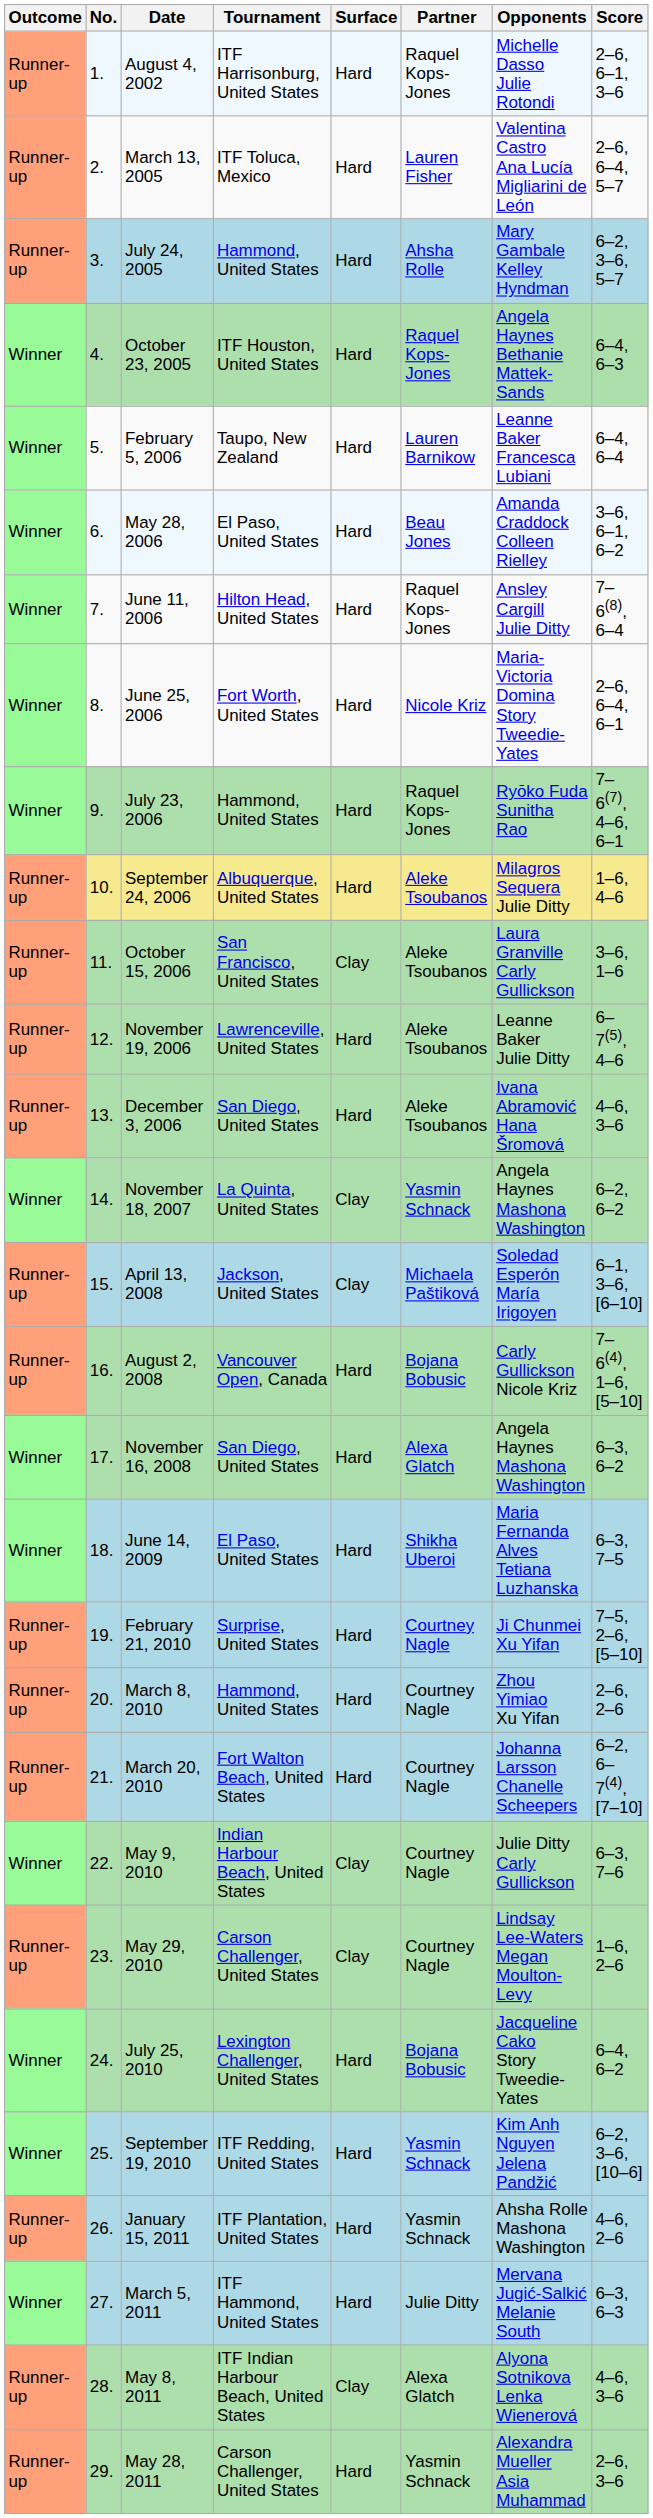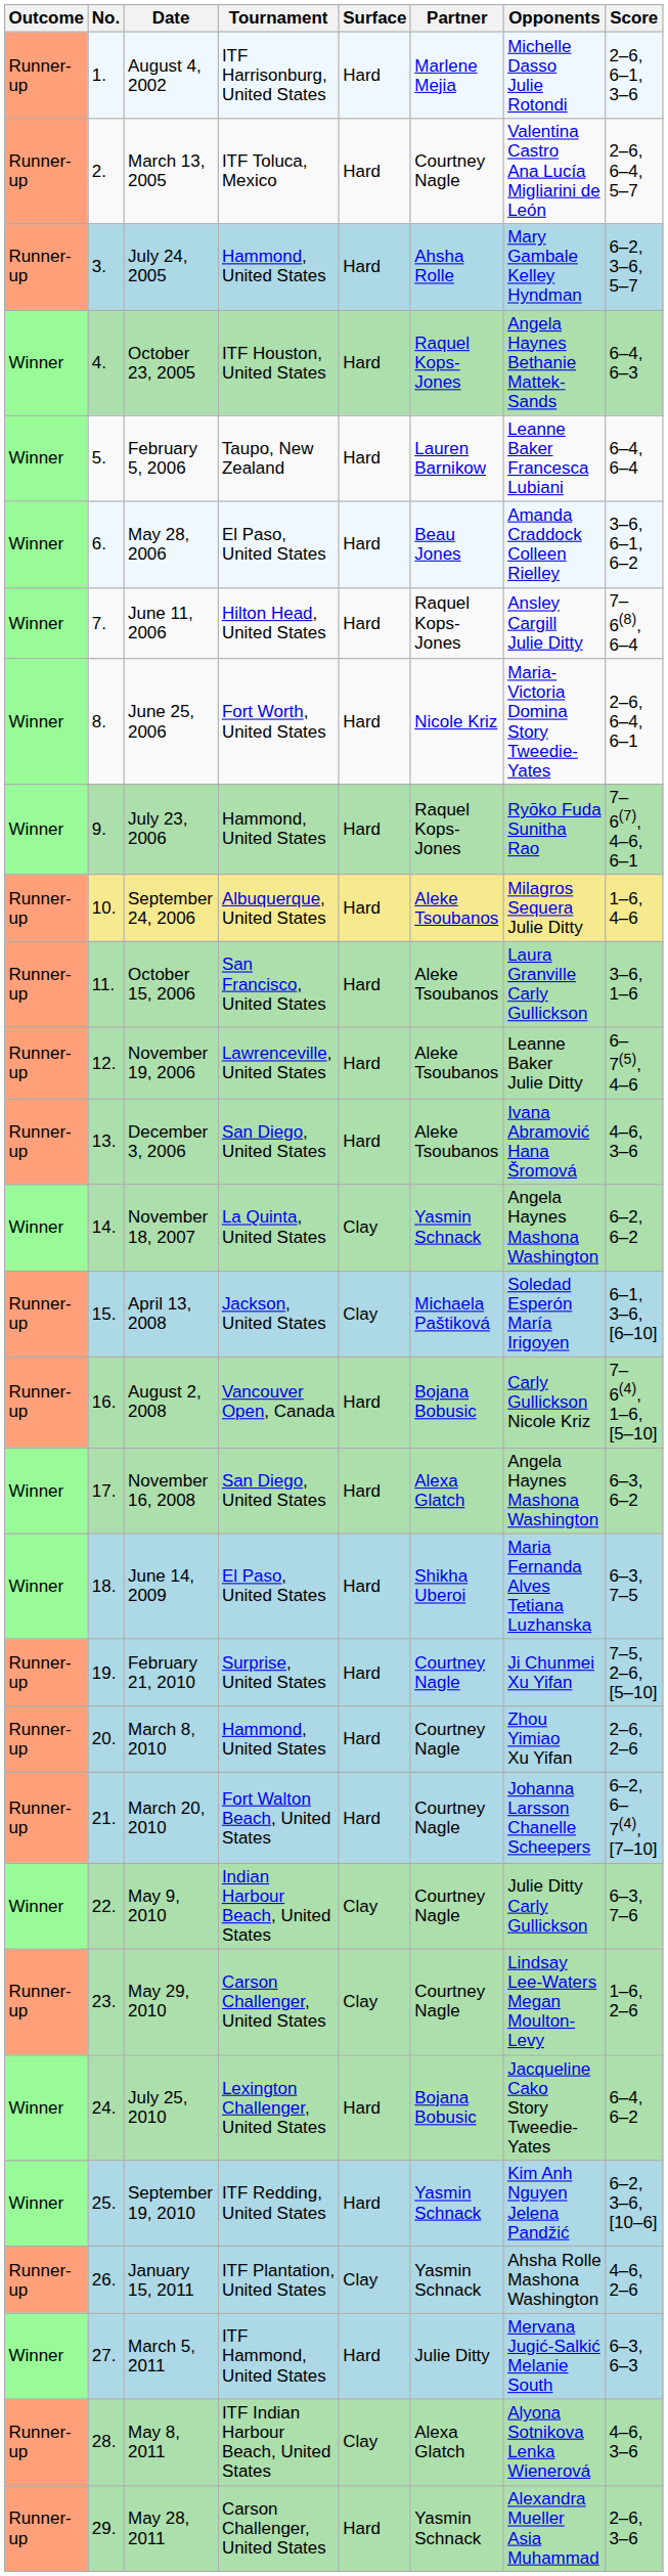 <table class="sortable wikitable">
 <tr>
 <th>Outcome</th>
 <th>No.</th>
 <th>Date</th>
 <th>Tournament</th>
 <th>Surface</th>
 <th>Partner</th>
 <th>Opponents</th>
 <th class=unsortable>Score</th>
 </tr>
 <tr style="background:#f0f8ff;">
 <td bgcolor="FFA07A">Runner-up</td>
 <td>1.</td>
 <td>August 4, 2002</td>
 <td>ITF Harrisonburg, United States</td>
 <td>Hard</td>
-<td> Raquel Kops-Jones</td>
+<td> <a href='#'>Marlene Mejia</a></td>
 <td> <a href='#'>Michelle Dasso</a><br> <a href='#'>Julie Rotondi</a></td>
 <td>2–6, 6–1, 3–6</td>
 </tr>
 <tr>
 <td bgcolor="FFA07A">Runner-up</td>
 <td>2.</td>
 <td>March 13, 2005</td>
 <td>ITF Toluca, Mexico</td>
 <td>Hard</td>
-<td> <a href='#'>Lauren Fisher</a></td>
+<td> Courtney Nagle</td>
 <td> <a href='#'>Valentina Castro</a><br> <a href='#'>Ana Lucía Migliarini de León</a></td>
 <td>2–6, 6–4, 5–7</td>
 </tr>
 <tr style="background:lightblue;">
 <td bgcolor="FFA07A">Runner-up</td>
 <td>3.</td>
 <td>July 24, 2005</td>
 <td><a href='#'>Hammond</a>, United States</td>
 <td>Hard</td>
 <td> <a href='#'>Ahsha Rolle</a></td>
 <td> <a href='#'>Mary Gambale</a><br> <a href='#'>Kelley Hyndman</a></td>
 <td>6–2, 3–6, 5–7</td>
 </tr>
 <tr style="background:#addfad;">
 <td style="background:#98fb98;">Winner</td>
 <td>4.</td>
 <td>October 23, 2005</td>
 <td>ITF Houston, United States</td>
 <td>Hard</td>
 <td> <a href='#'>Raquel Kops-Jones</a></td>
 <td> <a href='#'>Angela Haynes</a><br> <a href='#'>Bethanie Mattek-Sands</a></td>
 <td>6–4, 6–3</td>
 </tr>
 <tr>
 <td style="background:#98fb98;">Winner</td>
 <td>5.</td>
 <td>February 5, 2006</td>
 <td>Taupo, New Zealand</td>
 <td>Hard</td>
 <td> <a href='#'>Lauren Barnikow</a></td>
 <td> <a href='#'>Leanne Baker</a><br> <a href='#'>Francesca Lubiani</a></td>
 <td>6–4, 6–4</td>
 </tr>
 <tr style="background:#f0f8ff;">
 <td style="background:#98fb98;">Winner</td>
 <td>6.</td>
 <td>May 28, 2006</td>
 <td>El Paso, United States</td>
 <td>Hard</td>
 <td> <a href='#'>Beau Jones</a></td>
 <td> <a href='#'>Amanda Craddock</a><br> <a href='#'>Colleen Rielley</a></td>
 <td>3–6, 6–1, 6–2</td>
 </tr>
 <tr>
 <td style="background:#98fb98;">Winner</td>
 <td>7.</td>
 <td>June 11, 2006</td>
 <td><a href='#'>Hilton Head</a>, United States</td>
 <td>Hard</td>
 <td> Raquel Kops-Jones</td>
 <td> <a href='#'>Ansley Cargill</a><br> <a href='#'>Julie Ditty</a></td>
 <td>7–6<sup>(8)</sup>, 6–4</td>
 </tr>
 <tr>
 <td bgcolor="98FB98">Winner</td>
 <td>8.</td>
 <td>June 25, 2006</td>
 <td><a href='#'>Fort Worth</a>, United States</td>
 <td>Hard</td>
 <td> <a href='#'>Nicole Kriz</a></td>
 <td> <a href='#'>Maria-Victoria Domina</a><br> <a href='#'>Story Tweedie-Yates</a></td>
 <td>2–6, 6–4, 6–1</td>
 </tr>
 <tr style="background:#addfad;">
 <td style="background:#98fb98;">Winner</td>
 <td>9.</td>
 <td>July 23, 2006</td>
 <td>Hammond, United States</td>
 <td>Hard</td>
 <td> Raquel Kops-Jones</td>
 <td> <a href='#'>Ryōko Fuda</a><br> <a href='#'>Sunitha Rao</a></td>
 <td>7–6<sup>(7)</sup>, 4–6, 6–1</td>
 </tr>
 <tr style="background:#f7e98e;">
 <td bgcolor="FFA07A">Runner-up</td>
 <td>10.</td>
 <td>September 24, 2006</td>
 <td><a href='#'>Albuquerque</a>, United States</td>
 <td>Hard</td>
 <td> <a href='#'>Aleke Tsoubanos</a></td>
 <td> <a href='#'>Milagros Sequera</a><br> Julie Ditty</td>
 <td>1–6, 4–6</td>
 </tr>
 <tr style="background:#addfad;">
 <td bgcolor="FFA07A">Runner-up</td>
 <td>11.</td>
 <td>October 15, 2006</td>
 <td><a href='#'>San Francisco</a>, United States</td>
-<td>Clay</td>
+<td>Hard</td>
 <td> Aleke Tsoubanos</td>
 <td> <a href='#'>Laura Granville</a><br> <a href='#'>Carly Gullickson</a></td>
 <td>3–6, 1–6</td>
 </tr>
 <tr style="background:#addfad;">
 <td bgcolor="FFA07A">Runner-up</td>
 <td>12.</td>
 <td>November 19, 2006</td>
 <td><a href='#'>Lawrenceville</a>, United States</td>
 <td>Hard</td>
 <td> Aleke Tsoubanos</td>
 <td> Leanne Baker<br> Julie Ditty</td>
 <td>6–7<sup>(5)</sup>, 4–6</td>
 </tr>
 <tr style="background:#addfad;">
 <td bgcolor="FFA07A">Runner-up</td>
 <td>13.</td>
 <td>December 3, 2006</td>
 <td><a href='#'>San Diego</a>, United States</td>
 <td>Hard</td>
 <td> Aleke Tsoubanos</td>
 <td> <a href='#'>Ivana Abramović</a><br> <a href='#'>Hana Šromová</a></td>
 <td>4–6, 3–6</td>
 </tr>
 <tr style="background:#addfad;">
 <td style="background:#98fb98;">Winner</td>
 <td>14.</td>
 <td>November 18, 2007</td>
 <td><a href='#'>La Quinta</a>, United States</td>
 <td>Clay</td>
 <td> <a href='#'>Yasmin Schnack</a></td>
 <td> Angela Haynes<br> <a href='#'>Mashona Washington</a></td>
 <td>6–2, 6–2</td>
 </tr>
 <tr style="background:lightblue;">
 <td bgcolor="FFA07A">Runner-up</td>
 <td>15.</td>
 <td>April 13, 2008</td>
 <td><a href='#'>Jackson</a>, United States</td>
 <td>Clay</td>
 <td> <a href='#'>Michaela Paštiková</a></td>
 <td> <a href='#'>Soledad Esperón</a><br> <a href='#'>María Irigoyen</a></td>
 <td>6–1, 3–6, [6–10]</td>
 </tr>
 <tr style="background:#addfad;">
 <td bgcolor="FFA07A">Runner-up</td>
 <td>16.</td>
 <td>August 2, 2008</td>
 <td><a href='#'>Vancouver Open</a>, Canada</td>
 <td>Hard</td>
 <td> <a href='#'>Bojana Bobusic</a></td>
 <td> <a href='#'>Carly Gullickson</a><br> Nicole Kriz</td>
 <td>7–6<sup>(4)</sup>, 1–6, [5–10]</td>
 </tr>
 <tr style="background:#addfad;">
 <td style="background:#98fb98;">Winner</td>
 <td>17.</td>
 <td>November 16, 2008</td>
 <td><a href='#'>San Diego</a>, United States</td>
 <td>Hard</td>
 <td> <a href='#'>Alexa Glatch</a></td>
 <td> Angela Haynes<br> <a href='#'>Mashona Washington</a></td>
 <td>6–3, 6–2</td>
 </tr>
 <tr style="background:lightblue;">
 <td style="background:#98fb98;">Winner</td>
 <td>18.</td>
 <td>June 14, 2009</td>
 <td><a href='#'>El Paso</a>, United States</td>
 <td>Hard</td>
 <td> <a href='#'>Shikha Uberoi</a></td>
 <td> <a href='#'>Maria Fernanda Alves</a><br> <a href='#'>Tetiana Luzhanska</a></td>
 <td>6–3, 7–5</td>
 </tr>
 <tr style="background:lightblue;">
 <td bgcolor="FFA07A">Runner-up</td>
 <td>19.</td>
 <td>February 21, 2010</td>
 <td><a href='#'>Surprise</a>, United States</td>
 <td>Hard</td>
 <td> <a href='#'>Courtney Nagle</a></td>
 <td> <a href='#'>Ji Chunmei</a><br> <a href='#'>Xu Yifan</a></td>
 <td>7–5, 2–6, [5–10]</td>
 </tr>
 <tr style="background:lightblue;">
 <td bgcolor="FFA07A">Runner-up</td>
 <td>20.</td>
 <td>March 8, 2010</td>
 <td><a href='#'>Hammond</a>, United States</td>
 <td>Hard</td>
 <td> Courtney Nagle</td>
 <td> <a href='#'>Zhou Yimiao</a><br> Xu Yifan</td>
 <td>2–6, 2–6</td>
 </tr>
 <tr style="background:lightblue;">
 <td bgcolor="FFA07A">Runner-up</td>
 <td>21.</td>
 <td>March 20, 2010</td>
 <td><a href='#'>Fort Walton Beach</a>, United States</td>
 <td>Hard</td>
 <td> Courtney Nagle</td>
 <td> <a href='#'>Johanna Larsson</a><br> <a href='#'>Chanelle Scheepers</a></td>
 <td>6–2, 6–7<sup>(4)</sup>, [7–10]</td>
 </tr>
 <tr style="background:#addfad;">
 <td style="background:#98fb98;">Winner</td>
 <td>22.</td>
 <td>May 9, 2010</td>
 <td><a href='#'>Indian Harbour Beach</a>, United States</td>
 <td>Clay</td>
 <td> Courtney Nagle</td>
 <td> Julie Ditty<br> <a href='#'>Carly Gullickson</a></td>
 <td>6–3, 7–6</td>
 </tr>
 <tr style="background:#addfad;">
 <td bgcolor="FFA07A">Runner-up</td>
 <td>23.</td>
 <td>May 29, 2010</td>
 <td><a href='#'>Carson Challenger</a>, United States</td>
 <td>Clay</td>
 <td> Courtney Nagle</td>
 <td> <a href='#'>Lindsay Lee-Waters</a><br> <a href='#'>Megan Moulton-Levy</a></td>
 <td>1–6, 2–6</td>
 </tr>
 <tr style="background:#addfad;">
 <td style="background:#98fb98;">Winner</td>
 <td>24.</td>
 <td>July 25, 2010</td>
 <td><a href='#'>Lexington Challenger</a>, United States</td>
 <td>Hard</td>
 <td> <a href='#'>Bojana Bobusic</a></td>
 <td> <a href='#'>Jacqueline Cako</a><br> Story Tweedie-Yates</td>
 <td>6–4, 6–2</td>
 </tr>
 <tr style="background:lightblue;">
 <td style="background:#98fb98;">Winner</td>
 <td>25.</td>
 <td>September 19, 2010</td>
 <td>ITF Redding, United States</td>
 <td>Hard</td>
 <td> <a href='#'>Yasmin Schnack</a></td>
 <td> <a href='#'>Kim Anh Nguyen</a><br> <a href='#'>Jelena Pandžić</a></td>
 <td>6–2, 3–6, [10–6]</td>
 </tr>
 <tr style="background:lightblue;">
 <td bgcolor="FFA07A">Runner-up</td>
 <td>26.</td>
 <td>January 15, 2011</td>
 <td>ITF Plantation, United States</td>
-<td>Hard</td>
+<td>Clay</td>
 <td> Yasmin Schnack</td>
 <td> Ahsha Rolle<br> Mashona Washington</td>
 <td>4–6, 2–6</td>
 </tr>
 <tr style="background:lightblue;">
 <td style="background:#98fb98;">Winner</td>
 <td>27.</td>
 <td>March 5, 2011</td>
 <td>ITF Hammond, United States</td>
 <td>Hard</td>
 <td> Julie Ditty</td>
 <td> <a href='#'>Mervana Jugić-Salkić</a><br> <a href='#'>Melanie South</a></td>
 <td>6–3, 6–3</td>
 </tr>
 <tr style="background:#addfad;">
 <td bgcolor="FFA07A">Runner-up</td>
 <td>28.</td>
 <td>May 8, 2011</td>
 <td>ITF Indian Harbour Beach, United States</td>
 <td>Clay</td>
 <td> Alexa Glatch</td>
 <td> <a href='#'>Alyona Sotnikova</a><br> <a href='#'>Lenka Wienerová</a></td>
 <td>4–6, 3–6</td>
 </tr>
 <tr style="background:#addfad;">
 <td bgcolor="FFA07A">Runner-up</td>
 <td>29.</td>
 <td>May 28, 2011</td>
 <td>Carson Challenger, United States</td>
 <td>Hard</td>
 <td> Yasmin Schnack</td>
 <td> <a href='#'>Alexandra Mueller</a><br> <a href='#'>Asia Muhammad</a></td>
 <td>2–6, 3–6</td>
 </tr>
 </table>
